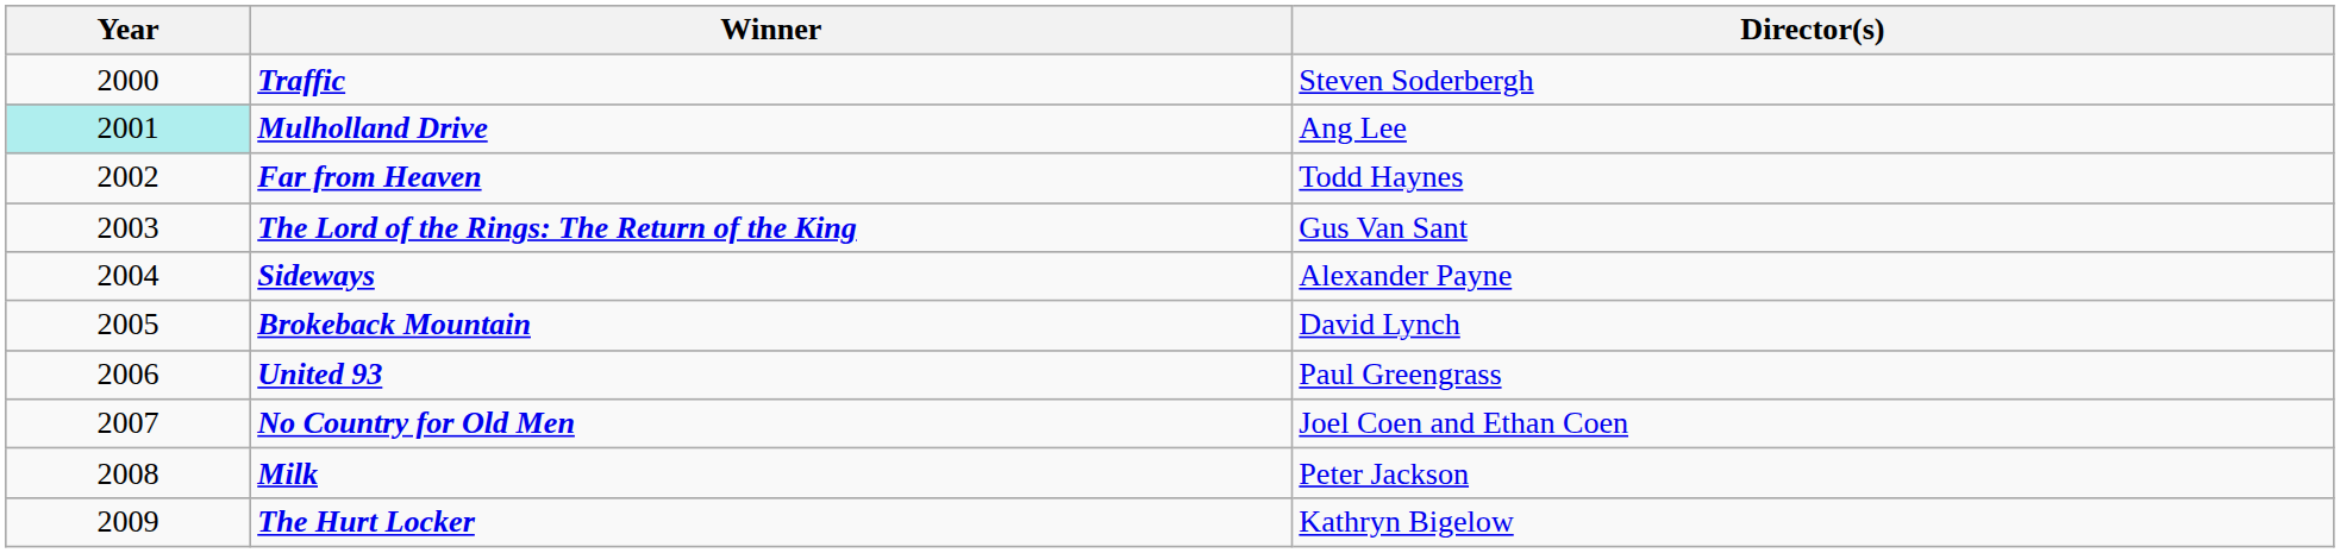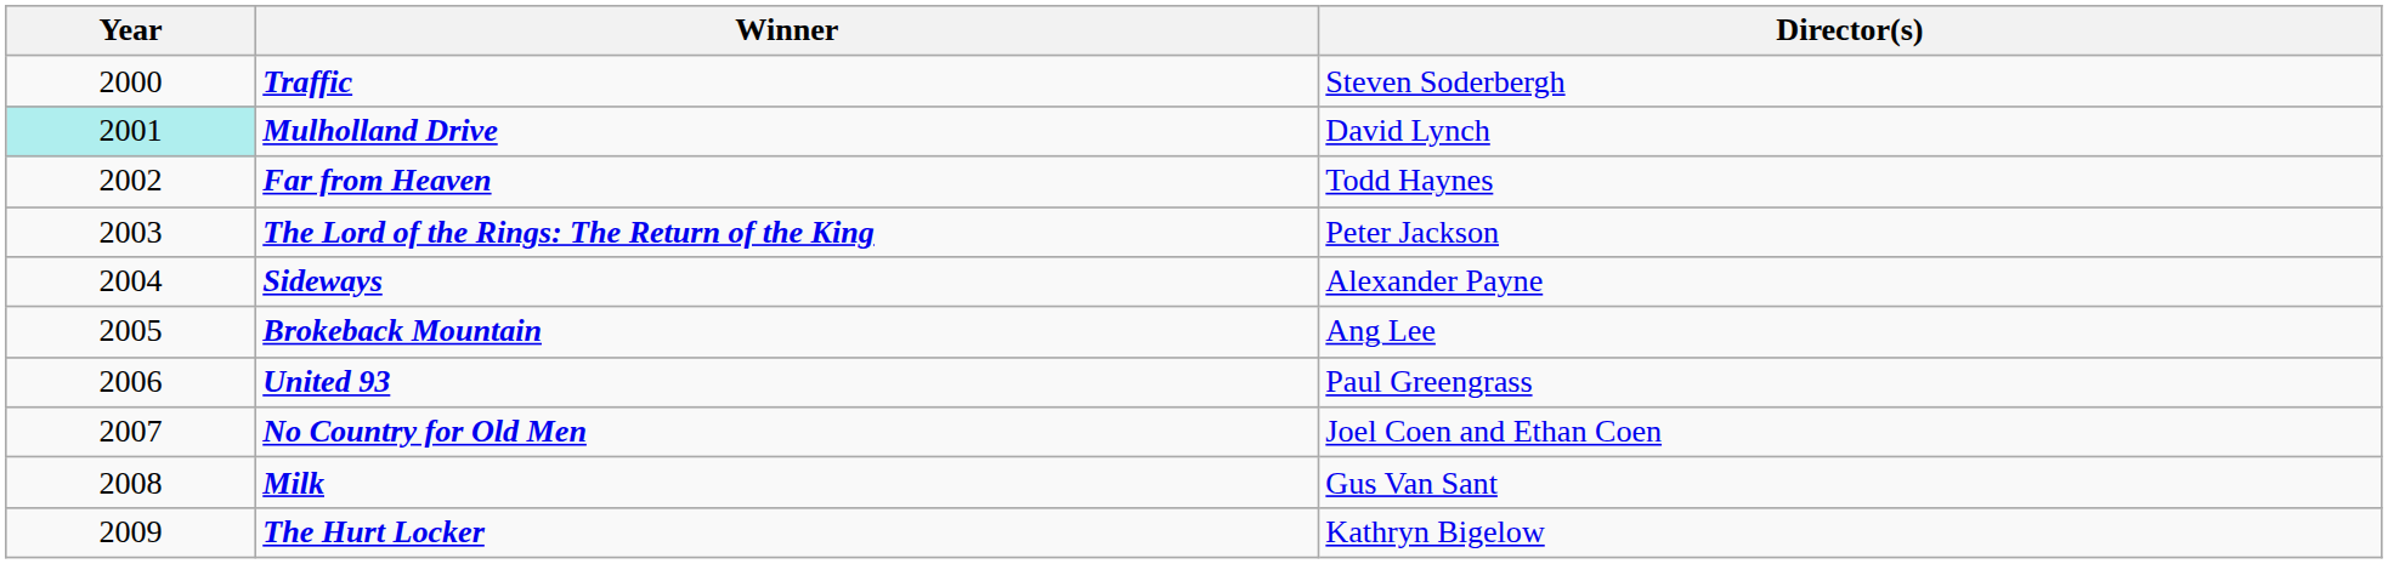 <table class="wikitable" width="95%" cellpadding="5">
 <tr>
 <th width="100"><strong>Year</strong></th>
 <th width="450"><strong>Winner</strong></th>
 <th width="450"><strong>Director(s)</strong></th>
 </tr>
 <tr>
 <td style="text-align:center;">2000</td>
 <td><strong><em><a href='#'>Traffic</a></em></strong></td>
 <td><a href='#'>Steven Soderbergh</a></td>
 </tr>
 <tr>
 <td style="background: paleturquoise; text-align:center;">2001</td>
 <td><strong><em><a href='#'>Mulholland Drive</a></em></strong></td>
-<td><a href='#'>Ang Lee</a></td>
+<td><a href='#'>David Lynch</a></td>
 </tr>
 <tr>
 <td style="text-align:center;">2002</td>
 <td><strong><em><a href='#'>Far from Heaven</a></em></strong></td>
 <td><a href='#'>Todd Haynes</a></td>
 </tr>
 <tr>
 <td style="text-align:center;">2003</td>
 <td><strong><em><a href='#'>The Lord of the Rings: The Return of the King</a></em></strong></td>
-<td><a href='#'>Gus Van Sant</a></td>
+<td><a href='#'>Peter Jackson</a></td>
 </tr>
 <tr>
 <td style="text-align:center;">2004</td>
 <td><strong><em><a href='#'>Sideways</a></em></strong></td>
 <td><a href='#'>Alexander Payne</a></td>
 </tr>
 <tr>
 <td style="text-align:center;">2005</td>
 <td><strong><em><a href='#'>Brokeback Mountain</a></em></strong></td>
-<td><a href='#'>David Lynch</a></td>
+<td><a href='#'>Ang Lee</a></td>
 </tr>
 <tr>
 <td style="text-align:center;">2006</td>
 <td><strong><em><a href='#'>United 93</a></em></strong></td>
 <td><a href='#'>Paul Greengrass</a></td>
 </tr>
 <tr>
 <td style="text-align:center;">2007</td>
 <td><strong><em><a href='#'>No Country for Old Men</a></em></strong></td>
 <td><a href='#'>Joel Coen and Ethan Coen</a></td>
 </tr>
 <tr>
 <td style="text-align:center;">2008</td>
 <td><strong><em><a href='#'>Milk</a></em></strong></td>
-<td><a href='#'>Peter Jackson</a></td>
+<td><a href='#'>Gus Van Sant</a></td>
 </tr>
 <tr>
 <td style="text-align:center;">2009</td>
 <td><strong><em><a href='#'>The Hurt Locker</a></em></strong></td>
 <td><a href='#'>Kathryn Bigelow</a></td>
 </tr>
 </table>
